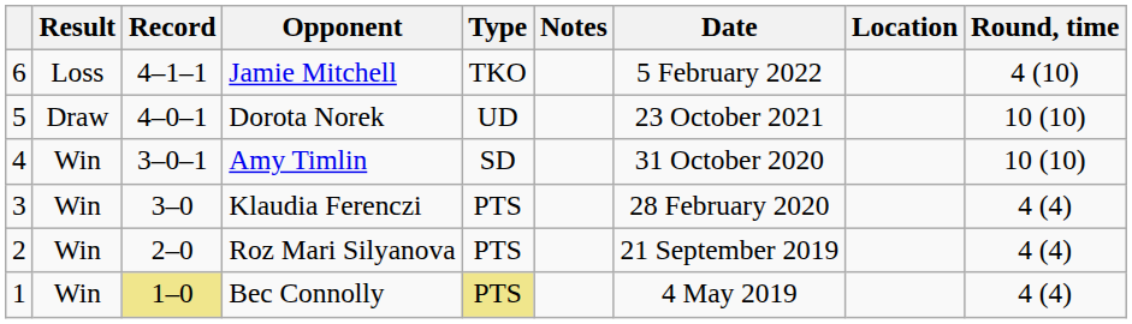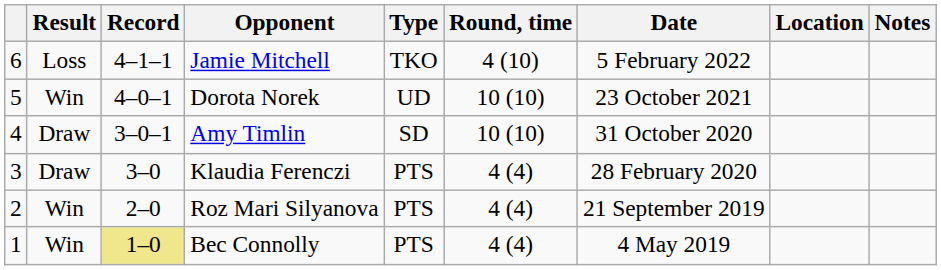 <table class="wikitable" style="text-align:center">
 <tr>
 <th></th>
 <th>Result</th>
 <th>Record</th>
 <th>Opponent</th>
 <th>Type</th>
-<th>Notes</th>
+<th>Round, time</th>
 <th>Date</th>
 <th>Location</th>
-<th>Round, time</th>
+<th>Notes</th>
 </tr>
 <tr>
 <td>6</td>
 <td>Loss</td>
 <td>4–1–1</td>
 <td align=left><a href='#'>Jamie Mitchell</a></td>
 <td>TKO</td>
-<td align=left></td>
+<td>4 (10)</td>
 <td>5 February 2022</td>
 <td align=left></td>
-<td>4 (10)</td>
+<td align=left></td>
 </tr>
 <tr>
 <td>5</td>
-<td>Draw</td>
+<td>Win</td>
 <td>4–0–1</td>
 <td align=left>Dorota Norek</td>
 <td>UD</td>
-<td align=left></td>
+<td>10 (10)</td>
 <td>23 October 2021</td>
 <td align=left></td>
-<td>10 (10)</td>
+<td align=left></td>
 </tr>
 <tr>
 <td>4</td>
-<td>Win</td>
+<td>Draw</td>
 <td>3–0–1</td>
 <td align=left><a href='#'>Amy Timlin</a></td>
 <td>SD</td>
-<td align=left></td>
+<td>10 (10)</td>
 <td>31 October 2020</td>
 <td align=left></td>
-<td>10 (10)</td>
+<td align=left></td>
 </tr>
 <tr>
 <td>3</td>
-<td>Win</td>
+<td>Draw</td>
 <td>3–0</td>
 <td align=left>Klaudia Ferenczi</td>
 <td>PTS</td>
-<td></td>
+<td>4 (4)</td>
 <td>28 February 2020</td>
 <td align=left></td>
-<td>4 (4)</td>
+<td></td>
 </tr>
 <tr>
 <td>2</td>
 <td>Win</td>
 <td>2–0</td>
 <td align=left>Roz Mari Silyanova</td>
 <td>PTS</td>
-<td></td>
+<td>4 (4)</td>
 <td>21 September 2019</td>
 <td align=left></td>
-<td>4 (4)</td>
+<td></td>
 </tr>
 <tr>
 <td>1</td>
 <td>Win</td>
 <td style="background: khaki;">1–0</td>
 <td align=left>Bec Connolly</td>
-<td style="background: khaki;">PTS</td>
-<td></td>
+<td>PTS</td>
+<td>4 (4)</td>
 <td>4 May 2019</td>
 <td align=left></td>
-<td>4 (4)</td>
+<td></td>
 </tr>
 </table>
